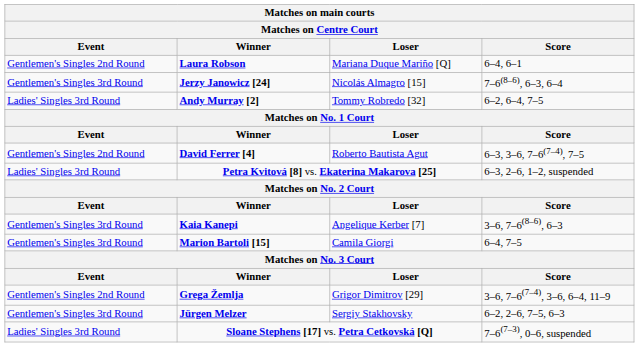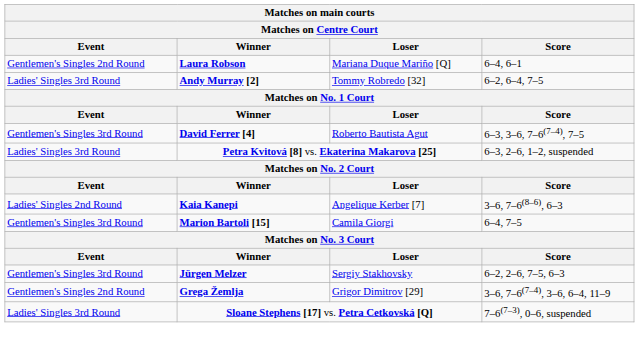 <table class="wikitable collapsible uncollapsed" style="margin:auto;">
 <tr>
 <th colspan="4" style="white-space:nowrap;">Matches on main courts</th>
 </tr>
 <tr>
 <th colspan="4">Matches on <a href='#'>Centre Court</a></th>
 </tr>
 <tr>
 <th width=250>Event</th>
 <th width=220>Winner</th>
 <th width=220>Loser</th>
 <th width=220>Score</th>
 </tr>
 <tr>
 <td><a href='#'>Gentlemen's Singles 2nd Round</a></td>
 <td> <strong><a href='#'>Laura Robson</a></strong></td>
 <td> <a href='#'>Mariana Duque Mariño</a> [Q]</td>
 <td>6–4, 6–1</td>
 </tr>
 <tr>
-<td><a href='#'>Gentlemen's Singles 3rd Round</a></td>
-<td> <strong><a href='#'>Jerzy Janowicz</a> [24]</strong></td>
-<td> <a href='#'>Nicolás Almagro</a> [15]</td>
-<td>7–6<sup>(8–6)</sup>, 6–3, 6–4</td>
-</tr>
-<tr>
 <td><a href='#'>Ladies' Singles 3rd Round</a></td>
 <td> <strong><a href='#'>Andy Murray</a> [2]</strong></td>
 <td> <a href='#'>Tommy Robredo</a> [32]</td>
 <td>6–2, 6–4, 7–5</td>
 </tr>
 <tr>
 <th colspan="4">Matches on <a href='#'>No. 1 Court</a></th>
 </tr>
 <tr>
 <th width=250>Event</th>
 <th width=220>Winner</th>
 <th width=220>Loser</th>
 <th width=220>Score</th>
 </tr>
 <tr>
-<td><a href='#'>Gentlemen's Singles 2nd Round</a></td>
+<td><a href='#'>Gentlemen's Singles 3rd Round</a></td>
 <td> <strong><a href='#'>David Ferrer</a> [4]</strong></td>
 <td> <a href='#'>Roberto Bautista Agut</a></td>
 <td>6–3, 3–6, 7–6<sup>(7–4)</sup>, 7–5</td>
 </tr>
 <tr>
 <td><a href='#'>Ladies' Singles 3rd Round</a></td>
 <td style="text-align:center;" colspan="2"> <strong><a href='#'>Petra Kvitová</a> [8]</strong> vs.  <strong><a href='#'>Ekaterina Makarova</a> [25]</strong></td>
 <td>6–3, 2–6, 1–2, suspended</td>
 </tr>
 <tr>
 <th colspan="4">Matches on <a href='#'>No. 2 Court</a></th>
 </tr>
 <tr>
 <th width=250>Event</th>
 <th width=220>Winner</th>
 <th width=220>Loser</th>
 <th width=220>Score</th>
 </tr>
 <tr>
-<td><a href='#'>Gentlemen's Singles 3rd Round</a></td>
+<td><a href='#'>Ladies' Singles 2nd Round</a></td>
 <td> <strong><a href='#'>Kaia Kanepi</a></strong></td>
 <td> <a href='#'>Angelique Kerber</a> [7]</td>
 <td>3–6, 7–6<sup>(8–6)</sup>, 6–3</td>
 </tr>
 <tr>
 <td><a href='#'>Gentlemen's Singles 3rd Round</a></td>
 <td> <strong><a href='#'>Marion Bartoli</a> [15]</strong></td>
 <td> <a href='#'>Camila Giorgi</a></td>
 <td>6–4, 7–5</td>
 </tr>
 <tr>
 <th colspan="4">Matches on <a href='#'>No. 3 Court</a></th>
 </tr>
 <tr>
 <th width=250>Event</th>
 <th width=220>Winner</th>
 <th width=220>Loser</th>
 <th width=200>Score</th>
 </tr>
 <tr>
+<td><a href='#'>Gentlemen's Singles 3rd Round</a></td>
+<td> <strong><a href='#'>Jürgen Melzer</a></strong></td>
+<td> <a href='#'>Sergiy Stakhovsky</a></td>
+<td>6–2, 2–6, 7–5, 6–3</td>
+</tr>
+<tr>
 <td><a href='#'>Gentlemen's Singles 2nd Round</a></td>
 <td> <strong><a href='#'>Grega Žemlja</a></strong></td>
 <td> <a href='#'>Grigor Dimitrov</a> [29]</td>
 <td>3–6, 7–6<sup>(7–4)</sup>, 3–6, 6–4, 11–9</td>
-</tr>
-<tr>
-<td><a href='#'>Gentlemen's Singles 3rd Round</a></td>
-<td> <strong><a href='#'>Jürgen Melzer</a></strong></td>
-<td> <a href='#'>Sergiy Stakhovsky</a></td>
-<td>6–2, 2–6, 7–5, 6–3</td>
 </tr>
 <tr>
 <td><a href='#'>Ladies' Singles 3rd Round</a></td>
 <td style="text-align:center;" colspan="2"> <strong><a href='#'>Sloane Stephens</a> [17]</strong> vs.  <strong><a href='#'>Petra Cetkovská</a> [Q]</strong></td>
 <td>7–6<sup>(7–3)</sup>, 0–6, suspended</td>
 </tr>
 </table>
